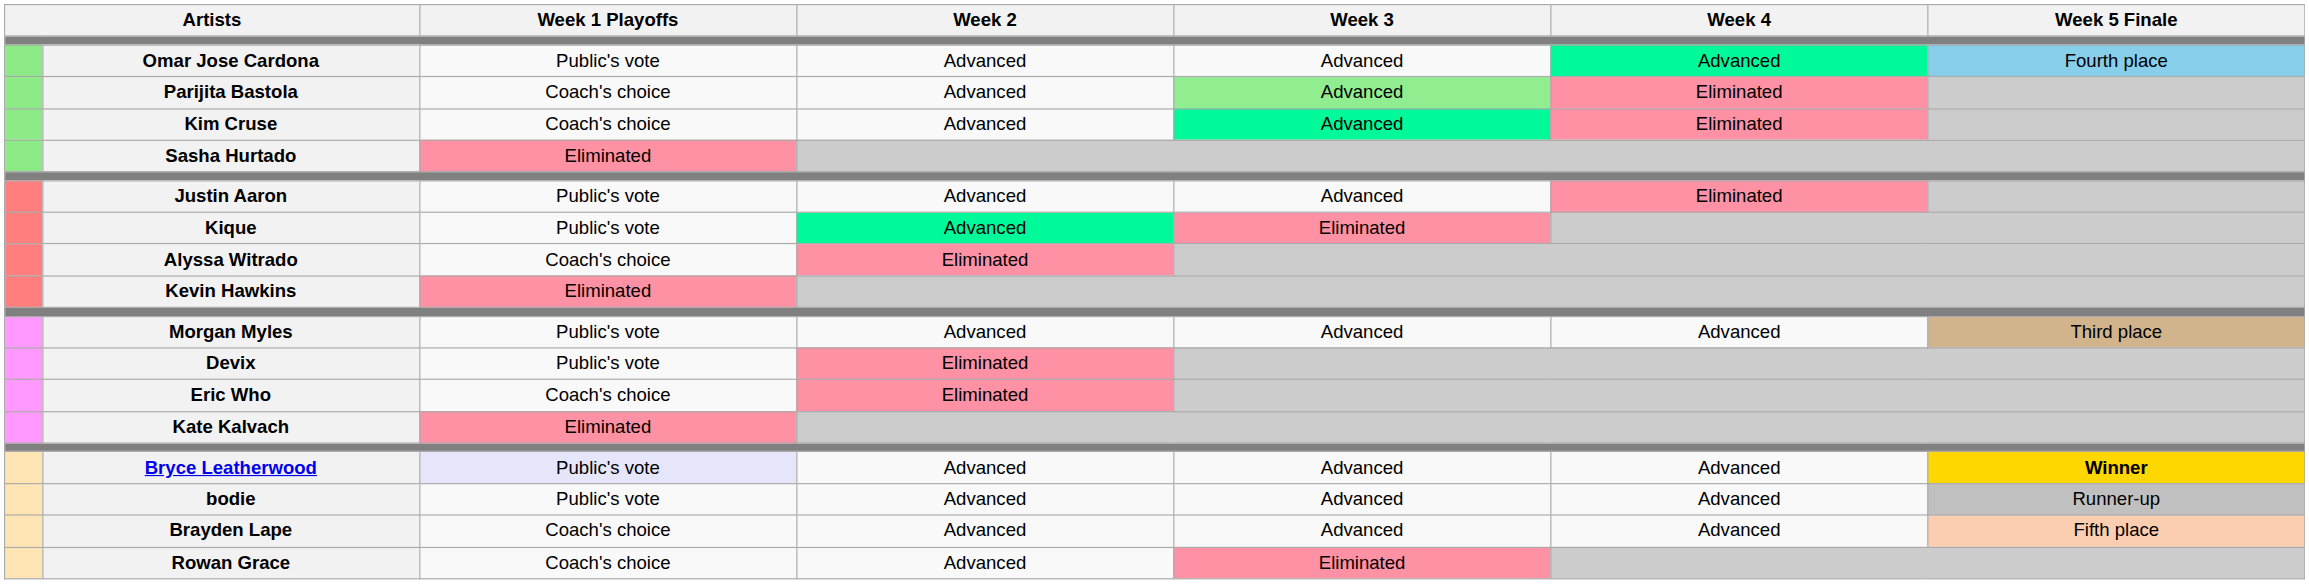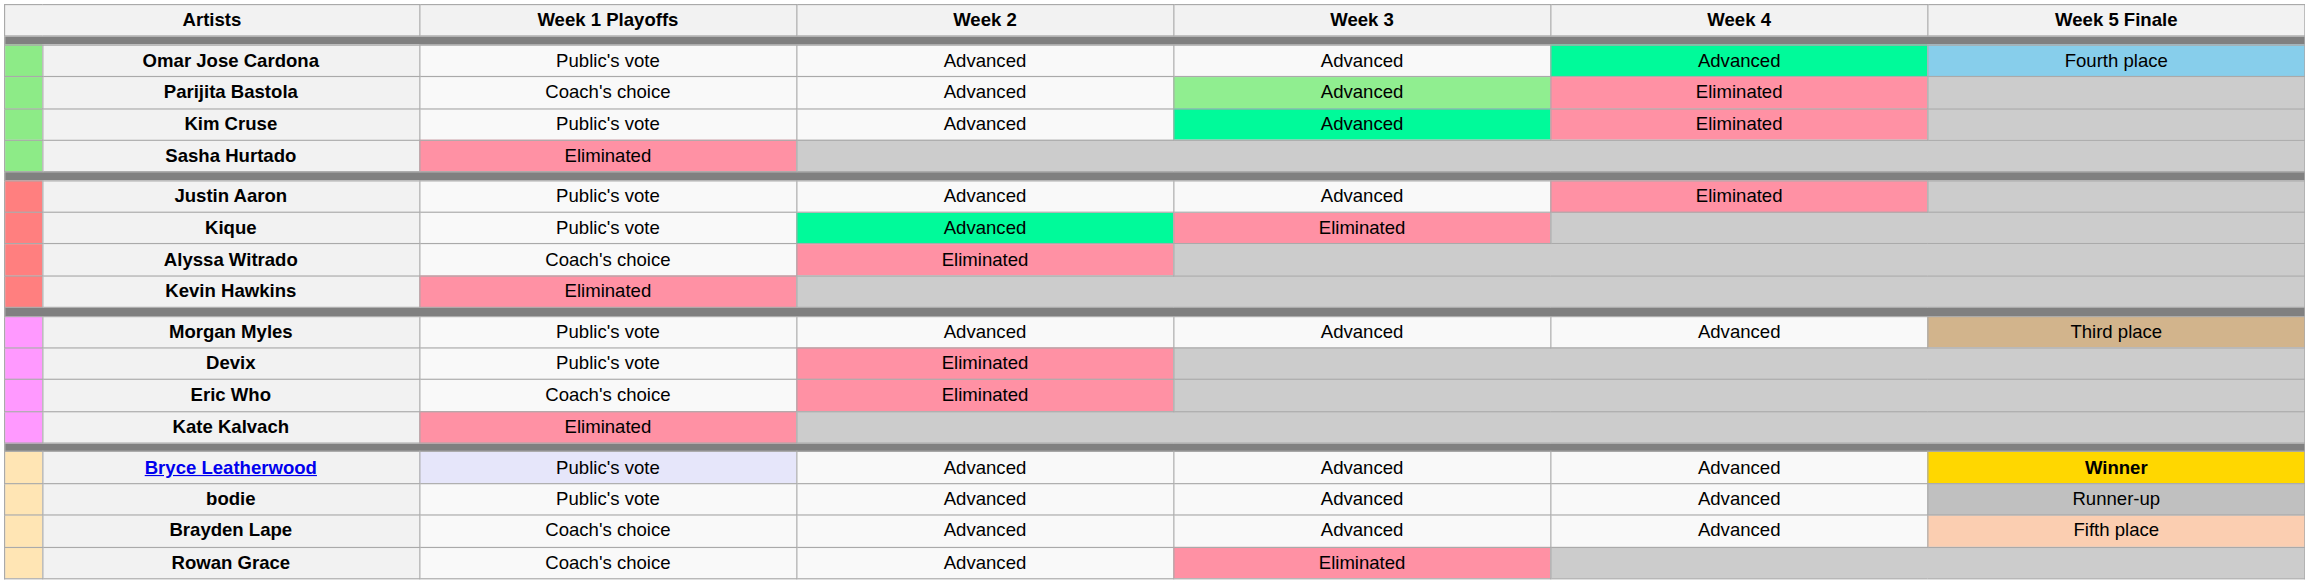 <table class="wikitable" style="text-align:center; line-height:20px; width:100%">
 <tr>
 <th colspan="2" width="11%">Artists</th>
 <th style="width:10%">Week 1 Playoffs</th>
 <th style="width:10%">Week 2</th>
 <th style="width:10%">Week 3</th>
 <th style="width:10%">Week 4</th>
 <th style="width:10%">Week 5 Finale</th>
 </tr>
 <tr>
 <th colspan="8" style="background:gray"></th>
 </tr>
 <tr>
 <th style="background:#8deb87"></th>
 <th scope="row">Omar Jose Cardona</th>
 <td>Public's vote</td>
 <td>Advanced</td>
 <td>Advanced</td>
 <td style="background:#00FA9A">Advanced</td>
 <td style="background: skyblue">Fourth place</td>
 </tr>
 <tr>
 <th style="background:#8deb87; width:01%"></th>
 <th scope="row">Parijita Bastola</th>
 <td>Coach's choice</td>
 <td>Advanced</td>
 <td style="background: lightgreen;">Advanced</td>
 <td style="background:#FF91A4">Eliminated</td>
 <td style="background:#ccc"></td>
 </tr>
 <tr>
 <th style="background:#8deb87"></th>
 <th scope="row">Kim Cruse</th>
-<td>Coach's choice</td>
+<td>Public's vote</td>
 <td>Advanced</td>
 <td style="background:#00FA9A">Advanced</td>
 <td style="background:#FF91A4">Eliminated</td>
 <td style="background:#ccc"></td>
 </tr>
 <tr>
 <th style="background:#8deb87"></th>
 <th scope="row">Sasha Hurtado</th>
 <td style="background:#FF91A4">Eliminated</td>
 <td colspan="4" style="background:#ccc"></td>
 </tr>
 <tr>
 <th colspan="8" style="background:gray"></th>
 </tr>
 <tr>
 <th style="background:#FF7F7F"></th>
 <th scope="row">Justin Aaron</th>
 <td>Public's vote</td>
 <td>Advanced</td>
 <td>Advanced</td>
 <td style="background:#FF91A4">Eliminated</td>
 <td style="background:#ccc"></td>
 </tr>
 <tr>
 <th style="background:#FF7F7F"></th>
 <th scope="row">Kique</th>
 <td>Public's vote</td>
 <td style="background:#00FA9A">Advanced</td>
 <td style="background:#FF91A4">Eliminated</td>
 <td colspan="2" style="background:#ccc"></td>
 </tr>
 <tr>
 <th style="background:#FF7F7F"></th>
 <th scope="row">Alyssa Witrado</th>
 <td>Coach's choice</td>
 <td style="background:#FF91A4">Eliminated</td>
 <td colspan="3" style="background:#ccc"></td>
 </tr>
 <tr>
 <th style="background:#FF7F7F"></th>
 <th scope="row">Kevin Hawkins</th>
 <td style="background:#FF91A4">Eliminated</td>
 <td colspan="4" style="background:#ccc"></td>
 </tr>
 <tr>
 <th colspan="8" style="background:gray"></th>
 </tr>
 <tr>
 <th style="background:#FF99FF"></th>
 <th scope="row">Morgan Myles</th>
 <td>Public's vote</td>
 <td>Advanced</td>
 <td>Advanced</td>
 <td>Advanced</td>
 <td style="background:tan">Third place</td>
 </tr>
 <tr>
 <th style="background:#FF99FF"></th>
 <th scope="row">Devix</th>
 <td>Public's vote</td>
 <td style="background:#FF91A4">Eliminated</td>
 <td colspan="3" style="background:#ccc"></td>
 </tr>
 <tr>
 <th style="background:#FF99FF"></th>
 <th scope="row">Eric Who</th>
 <td>Coach's choice</td>
 <td style="background:#FF91A4">Eliminated</td>
 <td colspan="3" style="background:#ccc"></td>
 </tr>
 <tr>
 <th style="background:#FF99FF"></th>
 <th scope="row">Kate Kalvach</th>
 <td style="background:#FF91A4">Eliminated</td>
 <td colspan="4" style="background:#ccc"></td>
 </tr>
 <tr>
 <th colspan="8" style="background:gray"></th>
 </tr>
 <tr>
 <th style="background:#ffe5b4"></th>
 <th scope="row"><a href='#'>Bryce Leatherwood</a></th>
 <td style="background:lavender">Public's vote</td>
 <td>Advanced</td>
 <td>Advanced</td>
 <td>Advanced</td>
 <td style="background: gold"><strong>Winner</strong></td>
 </tr>
 <tr>
 <th style="background:#ffe5b4"></th>
 <th scope="row">bodie</th>
 <td>Public's vote</td>
 <td>Advanced</td>
 <td>Advanced</td>
 <td>Advanced</td>
 <td style="background:silver">Runner-up</td>
 </tr>
 <tr>
 <th style="background:#ffe5b4"></th>
 <th scope="row">Brayden Lape</th>
 <td>Coach's choice</td>
 <td>Advanced</td>
 <td>Advanced</td>
 <td>Advanced</td>
 <td style="background:#fbceb1">Fifth place</td>
 </tr>
 <tr>
 <th style="background:#ffe5b4"></th>
 <th scope="row">Rowan Grace</th>
 <td>Coach's choice</td>
 <td>Advanced</td>
 <td style="background:#FF91A4">Eliminated</td>
 <td colspan="2" style="background:#ccc"></td>
 </tr>
 </table>
